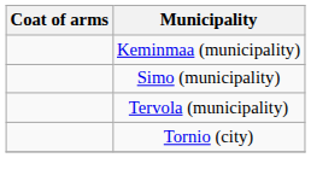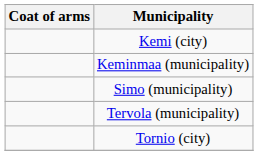 <table class="wikitable" style="font-size: 90%; text-align: center; line-height: normal; margin-left: 30px;">
 <tr>
 <th>Coat of arms</th>
 <th>Municipality</th>
+</tr>
+<tr>
+<td align=left></td>
+<td><a href='#'>Kemi</a> (city)</td>
 </tr>
 <tr>
 <td align=left></td>
 <td><a href='#'>Keminmaa</a> (municipality)</td>
 </tr>
 <tr>
 <td align=left></td>
 <td><a href='#'>Simo</a> (municipality)</td>
 </tr>
 <tr>
 <td align=left></td>
 <td><a href='#'>Tervola</a> (municipality)</td>
 </tr>
 <tr>
 <td align=left></td>
 <td><a href='#'>Tornio</a> (city)</td>
 </tr>
 <tr>
 </tr>
 </table>
